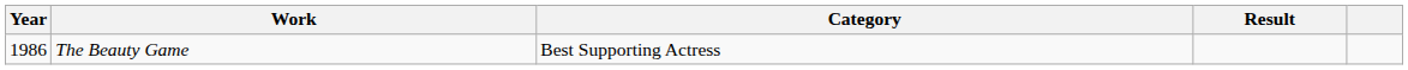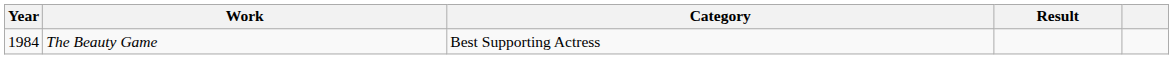 <table style="width:95%;" class="wikitable sortable">
 <tr>
 <th style="width:3%;">Year</th>
 <th>Work</th>
 <th style="width:47%;">Category</th>
 <th style="width:11%;">Result</th>
 <th style="width:4%;" scope="col" class="unsortable"></th>
 </tr>
 <tr>
-<td>1986</td>
+<td>1984</td>
 <td><em>The Beauty Game</em></td>
 <td>Best Supporting Actress</td>
 <td></td>
 <td></td>
 </tr>
 </table>
